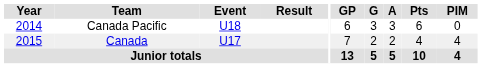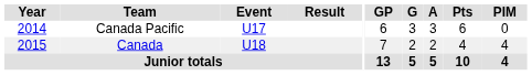 <table border="0" cellpadding="1" cellspacing="0" ID="Table3" style="text-align:center; width:40em">
 <tr ALIGN="center" bgcolor="#e0e0e0">
 <th>Year</th>
 <th>Team</th>
 <th>Event</th>
 <th>Result</th>
 <th rowspan="99" bgcolor="#ffffff"></th>
 <th>GP</th>
 <th>G</th>
 <th>A</th>
 <th>Pts</th>
 <th>PIM</th>
 </tr>
 <tr>
 <td><a href='#'>2014</a></td>
 <td>Canada Pacific</td>
-<td><a href='#'>U18</a></td>
+<td><a href='#'>U17</a></td>
 <td></td>
 <td>6</td>
 <td>3</td>
 <td>3</td>
 <td>6</td>
 <td>0</td>
 </tr>
 <tr style="background:#f0f0f0;">
 <td><a href='#'>2015</a></td>
 <td><a href='#'>Canada</a></td>
-<td><a href='#'>U17</a></td>
+<td><a href='#'>U18</a></td>
 <td></td>
 <td>7</td>
 <td>2</td>
 <td>2</td>
 <td>4</td>
 <td>4</td>
 </tr>
 <tr bgcolor="#e0e0e0">
 <th colspan="4">Junior totals</th>
 <th>13</th>
 <th>5</th>
 <th>5</th>
 <th>10</th>
 <th>4</th>
 </tr>
 </table>
